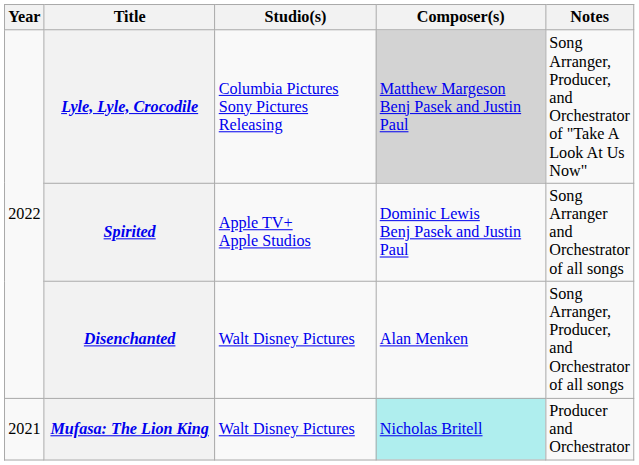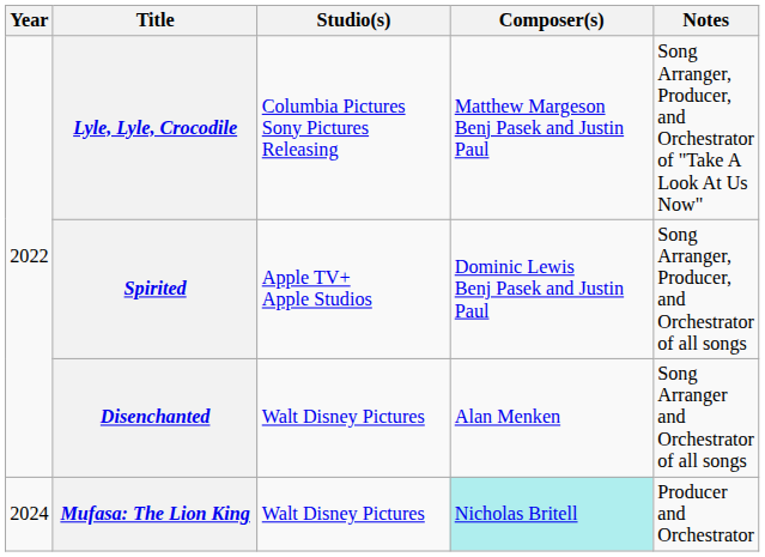 <table class="wikitable" width=100%>
 <tr>
 <th width=30>Year</th>
 <th width=200>Title</th>
 <th width=200>Studio(s)</th>
 <th width=200>Composer(s)</th>
 <th>Notes</th>
 </tr>
 <tr>
 <td rowspan="3">2022</td>
 <th><em><a href='#'>Lyle, Lyle, Crocodile</a></em></th>
 <td><a href='#'>Columbia Pictures</a><br><a href='#'>Sony Pictures Releasing</a></td>
-<td style="background: lightgrey;"><a href='#'>Matthew Margeson</a><br><a href='#'>Benj Pasek and Justin Paul</a></td>
+<td><a href='#'>Matthew Margeson</a><br><a href='#'>Benj Pasek and Justin Paul</a></td>
 <td>Song Arranger, Producer, and Orchestrator of "Take A Look At Us Now"</td>
 </tr>
 <tr>
 <th><em><a href='#'>Spirited</a></em></th>
 <td><a href='#'>Apple TV+</a><br><a href='#'>Apple Studios</a></td>
 <td><a href='#'>Dominic Lewis</a><br><a href='#'>Benj Pasek and Justin Paul</a></td>
-<td>Song Arranger and Orchestrator of all songs</td>
+<td>Song Arranger, Producer, and Orchestrator of all songs</td>
 </tr>
 <tr>
 <th><em><a href='#'>Disenchanted</a></em></th>
 <td><a href='#'>Walt Disney Pictures</a></td>
 <td><a href='#'>Alan Menken</a></td>
-<td>Song Arranger, Producer, and Orchestrator of all songs</td>
+<td>Song Arranger and Orchestrator of all songs</td>
 </tr>
 <tr>
-<td>2021</td>
+<td>2024</td>
 <th><em><a href='#'>Mufasa: The Lion King</a></em></th>
 <td><a href='#'>Walt Disney Pictures</a></td>
 <td style="background: paleturquoise;"><a href='#'>Nicholas Britell</a></td>
 <td>Producer and Orchestrator</td>
 </tr>
 </table>
